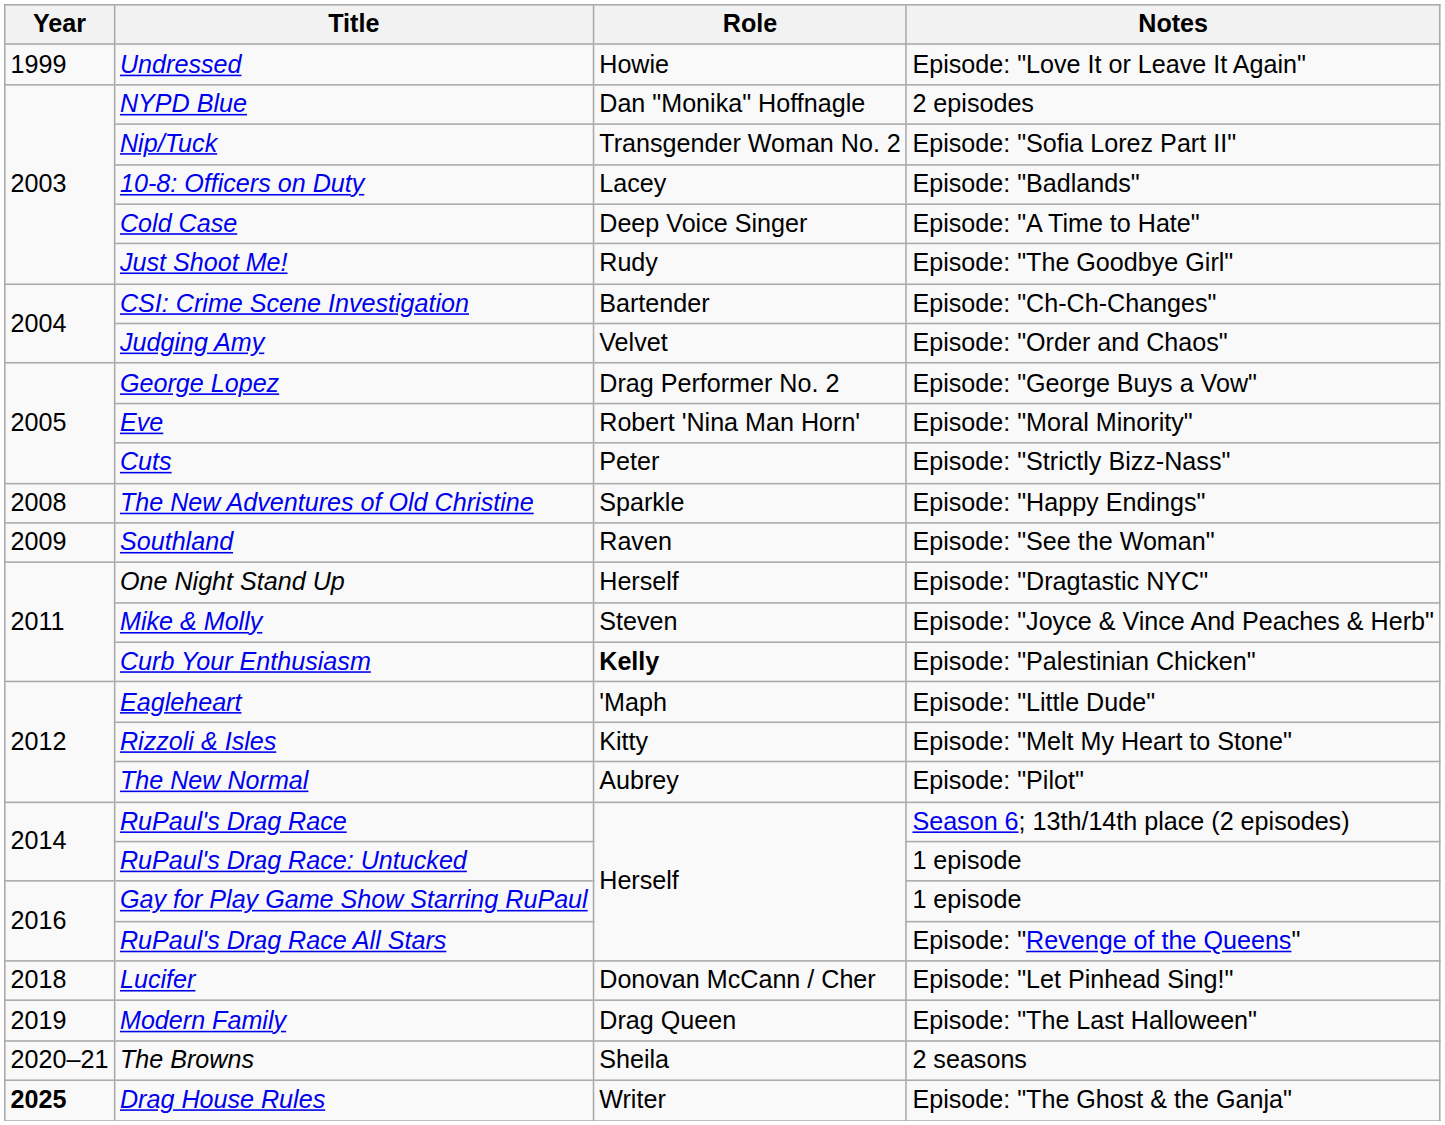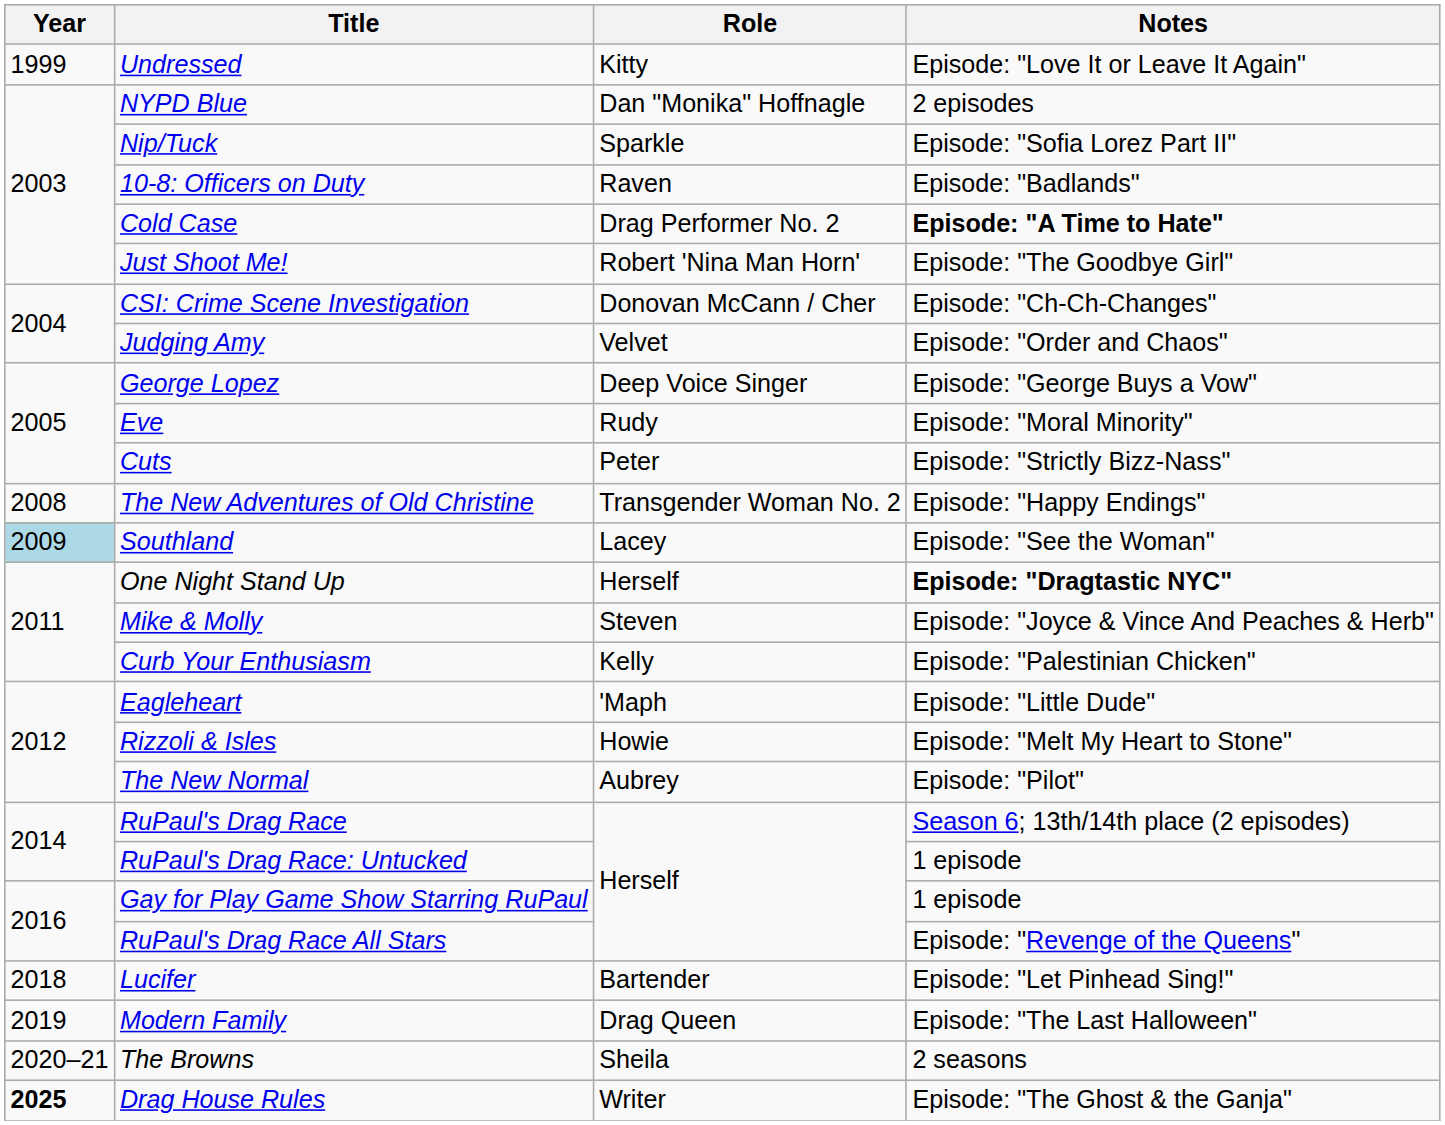 <table class="wikitable sortable">
 <tr>
 <th>Year</th>
 <th>Title</th>
 <th>Role</th>
 <th class="unsortable">Notes</th>
 </tr>
 <tr>
 <td>1999</td>
 <td><em><a href='#'>Undressed</a></em></td>
-<td>Howie</td>
+<td>Kitty</td>
 <td>Episode: "Love It or Leave It Again"</td>
 </tr>
 <tr>
 <td rowspan="5">2003</td>
 <td><em><a href='#'>NYPD Blue</a></em></td>
 <td>Dan "Monika" Hoffnagle</td>
 <td>2 episodes</td>
 </tr>
 <tr>
 <td><em><a href='#'>Nip/Tuck</a></em></td>
-<td>Transgender Woman No. 2</td>
+<td>Sparkle</td>
 <td>Episode: "Sofia Lorez Part II"</td>
 </tr>
 <tr>
 <td><em><a href='#'>10-8: Officers on Duty</a></em></td>
-<td>Lacey</td>
+<td>Raven</td>
 <td>Episode: "Badlands"</td>
 </tr>
 <tr>
 <td><em><a href='#'>Cold Case</a></em></td>
-<td>Deep Voice Singer</td>
-<td>Episode: "A Time to Hate"</td>
+<td>Drag Performer No. 2</td>
+<td><strong>Episode: "A Time to Hate"</strong></td>
 </tr>
 <tr>
 <td><em><a href='#'>Just Shoot Me!</a></em></td>
-<td>Rudy</td>
+<td>Robert 'Nina Man Horn'</td>
 <td>Episode: "The Goodbye Girl"</td>
 </tr>
 <tr>
 <td rowspan="2">2004</td>
 <td><em><a href='#'>CSI: Crime Scene Investigation</a></em></td>
-<td>Bartender</td>
+<td>Donovan McCann / Cher</td>
 <td>Episode: "Ch-Ch-Changes"</td>
 </tr>
 <tr>
 <td><em><a href='#'>Judging Amy</a></em></td>
 <td>Velvet</td>
 <td>Episode: "Order and Chaos"</td>
 </tr>
 <tr>
 <td rowspan="3">2005</td>
 <td><em><a href='#'>George Lopez</a></em></td>
-<td>Drag Performer No. 2</td>
+<td>Deep Voice Singer</td>
 <td>Episode: "George Buys a Vow"</td>
 </tr>
 <tr>
 <td><em><a href='#'>Eve</a></em></td>
-<td>Robert 'Nina Man Horn'</td>
+<td>Rudy</td>
 <td>Episode: "Moral Minority"</td>
 </tr>
 <tr>
 <td><em><a href='#'>Cuts</a></em></td>
 <td>Peter</td>
 <td>Episode: "Strictly Bizz-Nass"</td>
 </tr>
 <tr>
 <td>2008</td>
 <td><em><a href='#'>The New Adventures of Old Christine</a></em></td>
-<td>Sparkle</td>
+<td>Transgender Woman No. 2</td>
 <td>Episode: "Happy Endings"</td>
 </tr>
 <tr>
-<td>2009</td>
+<td style="background: lightblue;">2009</td>
 <td><em><a href='#'>Southland</a></em></td>
-<td>Raven</td>
+<td>Lacey</td>
 <td>Episode: "See the Woman"</td>
 </tr>
 <tr>
 <td rowspan="3">2011</td>
 <td><em>One Night Stand Up</em></td>
 <td>Herself</td>
-<td>Episode: "Dragtastic NYC"</td>
+<td><strong>Episode: "Dragtastic NYC"</strong></td>
 </tr>
 <tr>
 <td><em><a href='#'>Mike & Molly</a></em></td>
 <td>Steven</td>
 <td>Episode: "Joyce & Vince And Peaches & Herb"</td>
 </tr>
 <tr>
 <td><em><a href='#'>Curb Your Enthusiasm</a></em></td>
-<td><strong>Kelly</strong></td>
+<td>Kelly</td>
 <td>Episode: "Palestinian Chicken"</td>
 </tr>
 <tr>
 <td rowspan="3">2012</td>
 <td><em><a href='#'>Eagleheart</a></em></td>
 <td>'Maph</td>
 <td>Episode: "Little Dude"</td>
 </tr>
 <tr>
 <td><em><a href='#'>Rizzoli & Isles</a></em></td>
-<td>Kitty</td>
+<td>Howie</td>
 <td>Episode: "Melt My Heart to Stone"</td>
 </tr>
 <tr>
 <td><em><a href='#'>The New Normal</a></em></td>
 <td>Aubrey</td>
 <td>Episode: "Pilot"</td>
 </tr>
 <tr>
 <td rowspan="2">2014</td>
 <td><em><a href='#'>RuPaul's Drag Race</a></em></td>
 <td rowspan="4">Herself</td>
 <td><a href='#'>Season 6</a>; 13th/14th place (2 episodes)</td>
 </tr>
 <tr>
 <td><em><a href='#'>RuPaul's Drag Race: Untucked</a></em></td>
 <td>1 episode</td>
 </tr>
 <tr>
 <td rowspan="2">2016</td>
 <td><em><a href='#'>Gay for Play Game Show Starring RuPaul</a></em></td>
 <td>1 episode</td>
 </tr>
 <tr>
 <td><em><a href='#'>RuPaul's Drag Race All Stars</a></em></td>
 <td>Episode: "<a href='#'>Revenge of the Queens</a>"</td>
 </tr>
 <tr>
 <td>2018</td>
 <td><em><a href='#'>Lucifer</a></em></td>
-<td>Donovan McCann / Cher</td>
+<td>Bartender</td>
 <td>Episode: "Let Pinhead Sing!"</td>
 </tr>
 <tr>
 <td>2019</td>
 <td><em><a href='#'>Modern Family</a></em></td>
 <td>Drag Queen</td>
 <td>Episode: "The Last Halloween"</td>
 </tr>
 <tr>
 <td>2020–21</td>
 <td><em>The Browns</em></td>
 <td>Sheila</td>
 <td>2 seasons</td>
 </tr>
 <tr>
 <td><strong>2025</strong></td>
 <td><em><a href='#'>Drag House Rules</a></em></td>
 <td>Writer</td>
 <td>Episode: "The Ghost & the Ganja"</td>
 </tr>
 </table>
